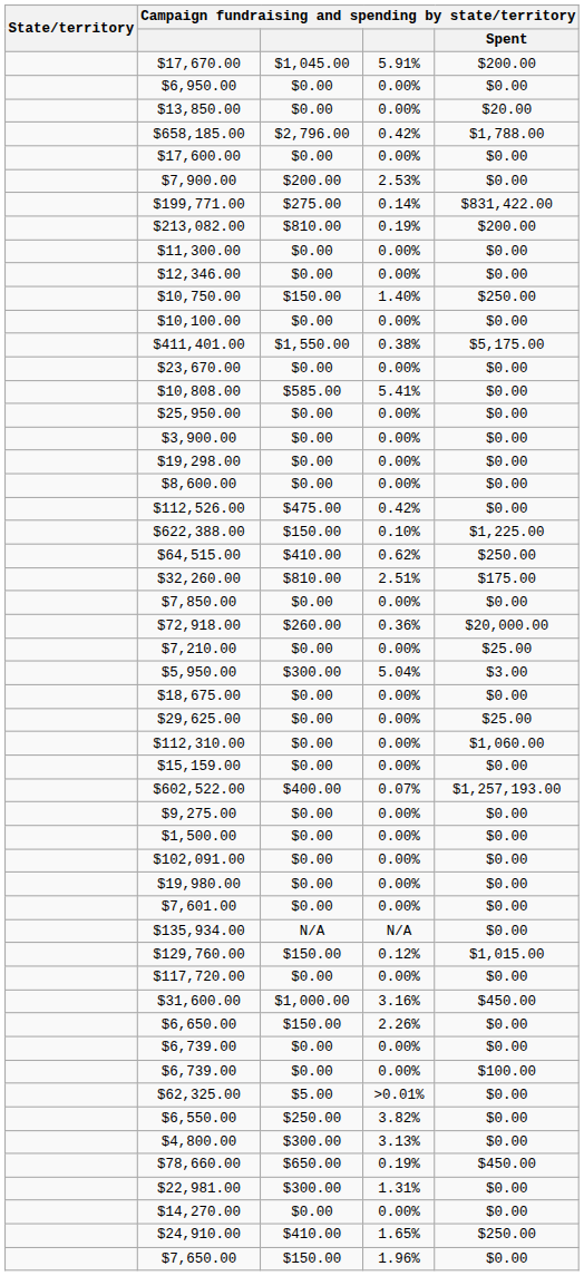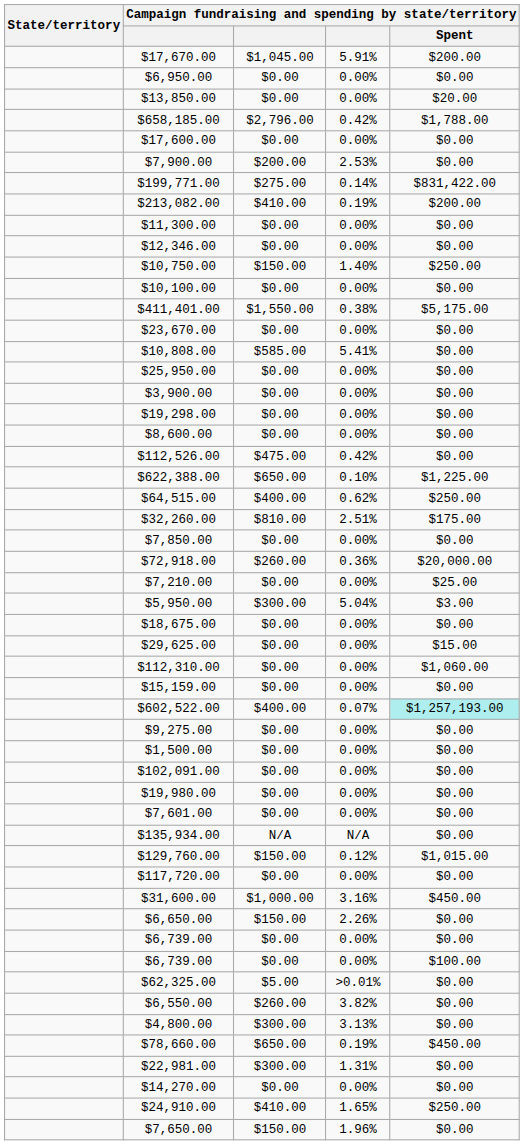 <table class="wikitable sortable" style="font-size:90%;text-align:center;">
 <tr>
 <th rowspan="2">State/territory</th>
 <th colspan="6">Campaign fundraising and spending by state/territory</th>
 </tr>
 <tr>
 <th data-sort-type=currency></th>
 <th data-sort-type=currency></th>
 <th data-sort-type=number></th>
 <th data-sort-type=currency>Spent</th>
 </tr>
 <tr>
 <td></td>
 <td>$17,670.00</td>
 <td>$1,045.00</td>
 <td>5.91%</td>
 <td>$200.00</td>
 </tr>
 <tr>
 <td></td>
 <td>$6,950.00</td>
 <td>$0.00</td>
 <td>0.00%</td>
 <td>$0.00</td>
 </tr>
 <tr>
 <td></td>
 <td>$13,850.00</td>
 <td>$0.00</td>
 <td>0.00%</td>
 <td>$20.00</td>
 </tr>
 <tr>
 <td></td>
 <td>$658,185.00</td>
 <td>$2,796.00</td>
 <td>0.42%</td>
 <td>$1,788.00</td>
 </tr>
 <tr>
 <td></td>
 <td>$17,600.00</td>
 <td>$0.00</td>
 <td>0.00%</td>
 <td>$0.00</td>
 </tr>
 <tr>
 <td></td>
 <td>$7,900.00</td>
 <td>$200.00</td>
 <td>2.53%</td>
 <td>$0.00</td>
 </tr>
 <tr>
 <td></td>
 <td>$199,771.00</td>
 <td>$275.00</td>
 <td>0.14%</td>
 <td>$831,422.00</td>
 </tr>
 <tr>
 <td></td>
 <td>$213,082.00</td>
-<td>$810.00</td>
+<td>$410.00</td>
 <td>0.19%</td>
 <td>$200.00</td>
 </tr>
 <tr>
 <td></td>
 <td>$11,300.00</td>
 <td>$0.00</td>
 <td>0.00%</td>
 <td>$0.00</td>
 </tr>
 <tr>
 <td></td>
 <td>$12,346.00</td>
 <td>$0.00</td>
 <td>0.00%</td>
 <td>$0.00</td>
 </tr>
 <tr>
 <td></td>
 <td>$10,750.00</td>
 <td>$150.00</td>
 <td>1.40%</td>
 <td>$250.00</td>
 </tr>
 <tr>
 <td></td>
 <td>$10,100.00</td>
 <td>$0.00</td>
 <td>0.00%</td>
 <td>$0.00</td>
 </tr>
 <tr>
 <td></td>
 <td>$411,401.00</td>
 <td>$1,550.00</td>
 <td>0.38%</td>
 <td>$5,175.00</td>
 </tr>
 <tr>
 <td></td>
 <td>$23,670.00</td>
 <td>$0.00</td>
 <td>0.00%</td>
 <td>$0.00</td>
 </tr>
 <tr>
 <td></td>
 <td>$10,808.00</td>
 <td>$585.00</td>
 <td>5.41%</td>
 <td>$0.00</td>
 </tr>
 <tr>
 <td></td>
 <td>$25,950.00</td>
 <td>$0.00</td>
 <td>0.00%</td>
 <td>$0.00</td>
 </tr>
 <tr>
 <td></td>
 <td>$3,900.00</td>
 <td>$0.00</td>
 <td>0.00%</td>
 <td>$0.00</td>
 </tr>
 <tr>
 <td></td>
 <td>$19,298.00</td>
 <td>$0.00</td>
 <td>0.00%</td>
 <td>$0.00</td>
 </tr>
 <tr>
 <td></td>
 <td>$8,600.00</td>
 <td>$0.00</td>
 <td>0.00%</td>
 <td>$0.00</td>
 </tr>
 <tr>
 <td></td>
 <td>$112,526.00</td>
 <td>$475.00</td>
 <td>0.42%</td>
 <td>$0.00</td>
 </tr>
 <tr>
 <td></td>
 <td>$622,388.00</td>
-<td>$150.00</td>
+<td>$650.00</td>
 <td>0.10%</td>
 <td>$1,225.00</td>
 </tr>
 <tr>
 <td></td>
 <td>$64,515.00</td>
-<td>$410.00</td>
+<td>$400.00</td>
 <td>0.62%</td>
 <td>$250.00</td>
 </tr>
 <tr>
 <td></td>
 <td>$32,260.00</td>
 <td>$810.00</td>
 <td>2.51%</td>
 <td>$175.00</td>
 </tr>
 <tr>
 <td></td>
 <td>$7,850.00</td>
 <td>$0.00</td>
 <td>0.00%</td>
 <td>$0.00</td>
 </tr>
 <tr>
 <td></td>
 <td>$72,918.00</td>
 <td>$260.00</td>
 <td>0.36%</td>
 <td>$20,000.00</td>
 </tr>
 <tr>
 <td></td>
 <td>$7,210.00</td>
 <td>$0.00</td>
 <td>0.00%</td>
 <td>$25.00</td>
 </tr>
 <tr>
 <td></td>
 <td>$5,950.00</td>
 <td>$300.00</td>
 <td>5.04%</td>
 <td>$3.00</td>
 </tr>
 <tr>
 <td></td>
 <td>$18,675.00</td>
 <td>$0.00</td>
 <td>0.00%</td>
 <td>$0.00</td>
 </tr>
 <tr>
 <td></td>
 <td>$29,625.00</td>
 <td>$0.00</td>
 <td>0.00%</td>
-<td>$25.00</td>
+<td>$15.00</td>
 </tr>
 <tr>
 <td></td>
 <td>$112,310.00</td>
 <td>$0.00</td>
 <td>0.00%</td>
 <td>$1,060.00</td>
 </tr>
 <tr>
 <td></td>
 <td>$15,159.00</td>
 <td>$0.00</td>
 <td>0.00%</td>
 <td>$0.00</td>
 </tr>
 <tr>
 <td></td>
 <td>$602,522.00</td>
 <td>$400.00</td>
 <td>0.07%</td>
-<td>$1,257,193.00</td>
+<td style="background: paleturquoise;">$1,257,193.00</td>
 </tr>
 <tr>
 <td></td>
 <td>$9,275.00</td>
 <td>$0.00</td>
 <td>0.00%</td>
 <td>$0.00</td>
 </tr>
 <tr>
 <td></td>
 <td>$1,500.00</td>
 <td>$0.00</td>
 <td>0.00%</td>
 <td>$0.00</td>
 </tr>
 <tr>
 <td></td>
 <td>$102,091.00</td>
 <td>$0.00</td>
 <td>0.00%</td>
 <td>$0.00</td>
 </tr>
 <tr>
 <td></td>
 <td>$19,980.00</td>
 <td>$0.00</td>
 <td>0.00%</td>
 <td>$0.00</td>
 </tr>
 <tr>
 <td></td>
 <td>$7,601.00</td>
 <td>$0.00</td>
 <td>0.00%</td>
 <td>$0.00</td>
 </tr>
 <tr>
 <td></td>
 <td>$135,934.00</td>
 <td>N/A</td>
 <td>N/A</td>
 <td>$0.00</td>
 </tr>
 <tr>
 <td></td>
 <td>$129,760.00</td>
 <td>$150.00</td>
 <td>0.12%</td>
 <td>$1,015.00</td>
 </tr>
 <tr>
 <td></td>
 <td>$117,720.00</td>
 <td>$0.00</td>
 <td>0.00%</td>
 <td>$0.00</td>
 </tr>
 <tr>
 <td></td>
 <td>$31,600.00</td>
 <td>$1,000.00</td>
 <td>3.16%</td>
 <td>$450.00</td>
 </tr>
 <tr>
 <td></td>
 <td>$6,650.00</td>
 <td>$150.00</td>
 <td>2.26%</td>
 <td>$0.00</td>
 </tr>
 <tr>
 <td></td>
 <td>$6,739.00</td>
 <td>$0.00</td>
 <td>0.00%</td>
 <td>$0.00</td>
 </tr>
 <tr>
 <td></td>
 <td>$6,739.00</td>
 <td>$0.00</td>
 <td>0.00%</td>
 <td>$100.00</td>
 </tr>
 <tr>
 <td></td>
 <td>$62,325.00</td>
 <td>$5.00</td>
 <td>>0.01%</td>
 <td>$0.00</td>
 </tr>
 <tr>
 <td></td>
 <td>$6,550.00</td>
-<td>$250.00</td>
+<td>$260.00</td>
 <td>3.82%</td>
 <td>$0.00</td>
 </tr>
 <tr>
 <td></td>
 <td>$4,800.00</td>
 <td>$300.00</td>
 <td>3.13%</td>
 <td>$0.00</td>
 </tr>
 <tr>
 <td></td>
 <td>$78,660.00</td>
 <td>$650.00</td>
 <td>0.19%</td>
 <td>$450.00</td>
 </tr>
 <tr>
 <td></td>
 <td>$22,981.00</td>
 <td>$300.00</td>
 <td>1.31%</td>
 <td>$0.00</td>
 </tr>
 <tr>
 <td></td>
 <td>$14,270.00</td>
 <td>$0.00</td>
 <td>0.00%</td>
 <td>$0.00</td>
 </tr>
 <tr>
 <td></td>
 <td>$24,910.00</td>
 <td>$410.00</td>
 <td>1.65%</td>
 <td>$250.00</td>
 </tr>
 <tr>
 <td></td>
 <td>$7,650.00</td>
 <td>$150.00</td>
 <td>1.96%</td>
 <td>$0.00</td>
 </tr>
 </table>
